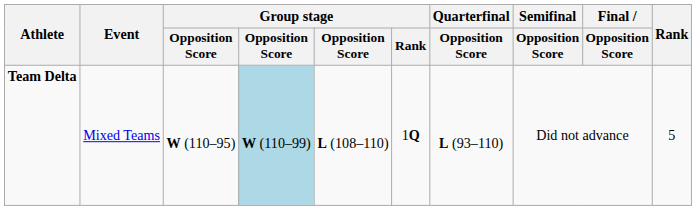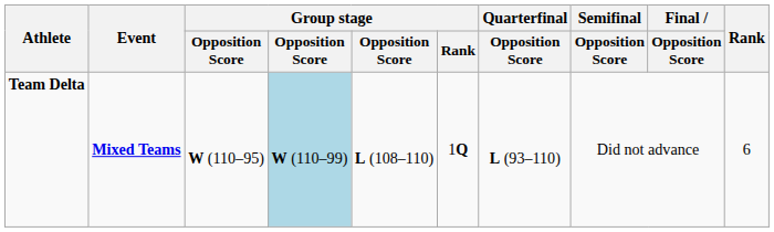 <table class="wikitable" style="font-size:90%">
 <tr>
 <th rowspan=2>Athlete</th>
 <th rowspan=2>Event</th>
 <th colspan=4>Group stage</th>
 <th>Quarterfinal</th>
 <th>Semifinal</th>
 <th>Final / </th>
 <th rowspan=2>Rank</th>
 </tr>
 <tr style="font-size:95%">
 <th>Opposition<br>Score</th>
 <th>Opposition<br>Score</th>
 <th>Opposition<br>Score</th>
 <th>Rank</th>
 <th>Opposition<br>Score</th>
 <th>Opposition<br>Score</th>
 <th>Opposition<br>Score</th>
 </tr>
 <tr align=center>
 <td align=left><strong>Team Delta</strong> <br><br><br><br><br><br><br><br></td>
-<td align=left><a href='#'>Mixed Teams</a></td>
+<td align=left><strong><a href='#'>Mixed Teams</a></strong></td>
 <td><br><strong>W</strong> (110–95)</td>
 <td style="background: lightblue;"><br><strong>W</strong> (110–99)</td>
 <td><br><strong>L</strong> (108–110)</td>
 <td>1<strong>Q</strong></td>
 <td><br><strong>L</strong> (93–110)</td>
 <td colspan=2>Did not advance</td>
-<td>5</td>
+<td>6</td>
 </tr>
 </table>
